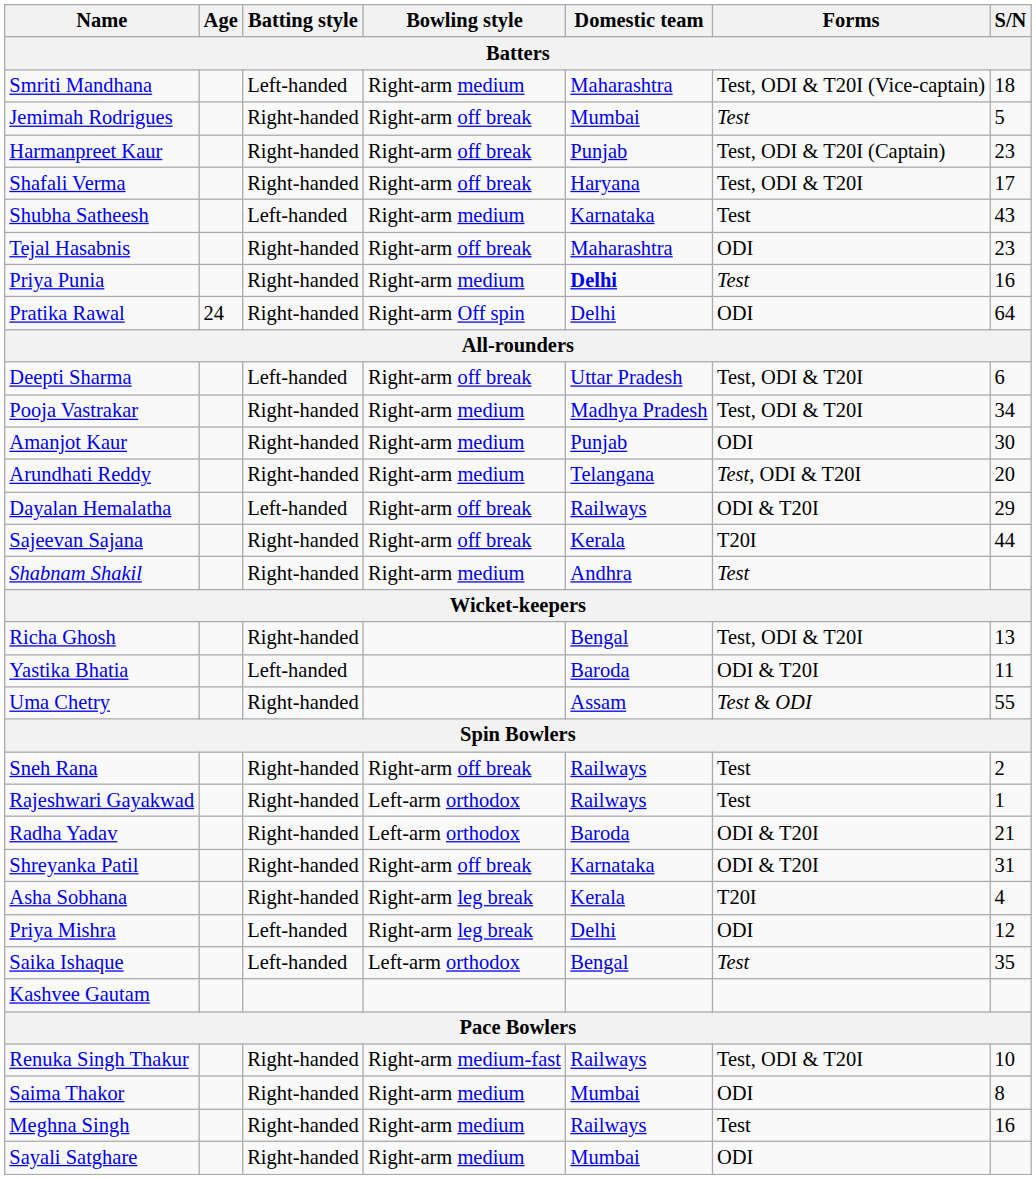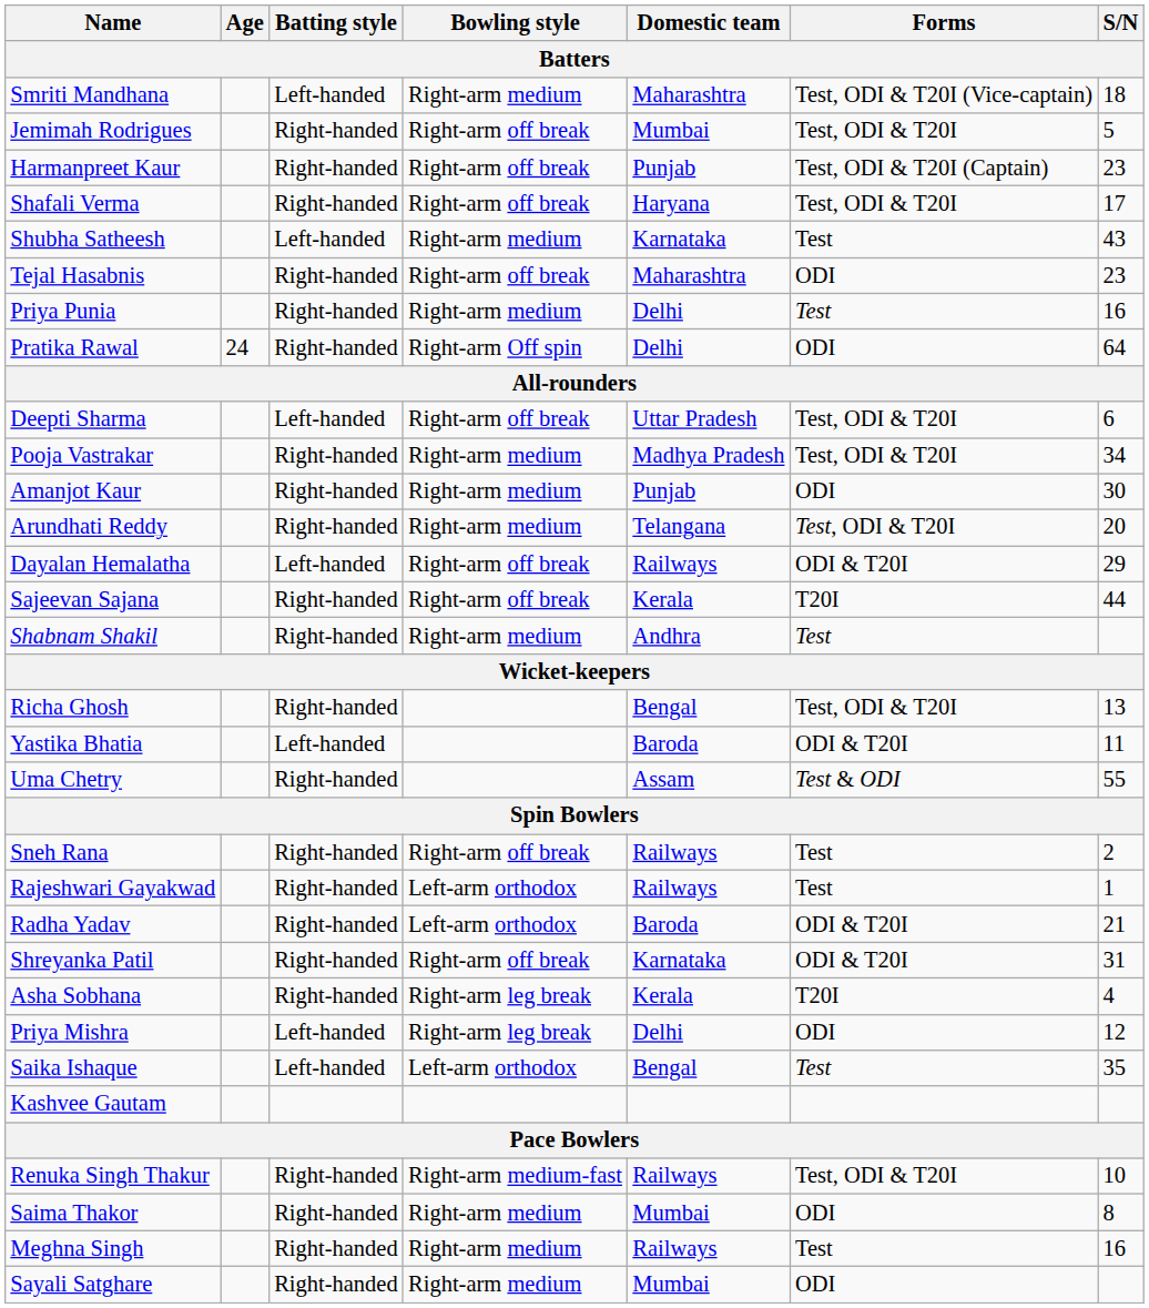 <table class="wikitable">
 <tr>
 <th>Name</th>
 <th>Age</th>
 <th>Batting style</th>
 <th>Bowling style</th>
 <th>Domestic team</th>
 <th>Forms</th>
 <th>S/N</th>
 </tr>
 <tr>
 <th colspan="7">Batters</th>
 </tr>
 <tr>
 <td><a href='#'>Smriti Mandhana</a></td>
 <td></td>
 <td>Left-handed</td>
 <td>Right-arm <a href='#'>medium</a></td>
 <td><a href='#'>Maharashtra</a></td>
 <td>Test, ODI & T20I (Vice-captain)</td>
 <td>18</td>
 </tr>
 <tr>
 <td><a href='#'>Jemimah Rodrigues</a></td>
 <td></td>
 <td>Right-handed</td>
 <td>Right-arm <a href='#'>off break</a></td>
 <td><a href='#'>Mumbai</a></td>
-<td><em>Test</em></td>
+<td>Test, ODI & T20I</td>
 <td>5</td>
 </tr>
 <tr>
 <td><a href='#'>Harmanpreet Kaur</a></td>
 <td></td>
 <td>Right-handed</td>
 <td>Right-arm <a href='#'>off break</a></td>
 <td><a href='#'>Punjab</a></td>
 <td>Test, ODI & T20I (Captain)</td>
 <td>23</td>
 </tr>
 <tr>
 <td><a href='#'>Shafali Verma</a></td>
 <td></td>
 <td>Right-handed</td>
 <td>Right-arm <a href='#'>off break</a></td>
 <td><a href='#'>Haryana</a></td>
 <td>Test, ODI & T20I</td>
 <td>17</td>
 </tr>
 <tr>
 <td><a href='#'>Shubha Satheesh</a></td>
 <td></td>
 <td>Left-handed</td>
 <td>Right-arm <a href='#'>medium</a></td>
 <td><a href='#'>Karnataka</a></td>
 <td>Test</td>
 <td>43</td>
 </tr>
 <tr>
 <td><a href='#'>Tejal Hasabnis</a></td>
 <td></td>
 <td>Right-handed</td>
 <td>Right-arm <a href='#'>off break</a></td>
 <td><a href='#'>Maharashtra</a></td>
 <td>ODI</td>
 <td>23</td>
 </tr>
 <tr>
 <td><a href='#'>Priya Punia</a></td>
 <td></td>
 <td>Right-handed</td>
 <td>Right-arm <a href='#'>medium</a></td>
-<td><strong><a href='#'>Delhi</a></strong></td>
+<td><a href='#'>Delhi</a></td>
 <td><em>Test</em></td>
 <td>16</td>
 </tr>
 <tr>
 <td><a href='#'>Pratika Rawal</a></td>
 <td>24</td>
 <td>Right-handed</td>
 <td>Right-arm <a href='#'>Off spin</a></td>
 <td><a href='#'>Delhi</a></td>
 <td>ODI</td>
 <td>64</td>
 </tr>
 <tr>
 <th colspan="7">All-rounders</th>
 </tr>
 <tr>
 <td><a href='#'>Deepti Sharma</a></td>
 <td></td>
 <td>Left-handed</td>
 <td>Right-arm <a href='#'>off break</a></td>
 <td><a href='#'>Uttar Pradesh</a></td>
 <td>Test, ODI & T20I</td>
 <td>6</td>
 </tr>
 <tr>
 <td><a href='#'>Pooja Vastrakar</a></td>
 <td></td>
 <td>Right-handed</td>
 <td>Right-arm <a href='#'>medium</a></td>
 <td><a href='#'>Madhya Pradesh</a></td>
 <td>Test, ODI & T20I</td>
 <td>34</td>
 </tr>
 <tr>
 <td><a href='#'>Amanjot Kaur</a></td>
 <td></td>
 <td>Right-handed</td>
 <td>Right-arm <a href='#'>medium</a></td>
 <td><a href='#'>Punjab</a></td>
 <td>ODI</td>
 <td>30</td>
 </tr>
 <tr>
 <td><a href='#'>Arundhati Reddy</a></td>
 <td></td>
 <td>Right-handed</td>
 <td>Right-arm <a href='#'>medium</a></td>
 <td><a href='#'>Telangana</a></td>
 <td><em>Test</em>, ODI & T20I</td>
 <td>20</td>
 </tr>
 <tr>
 <td><a href='#'>Dayalan Hemalatha</a></td>
 <td></td>
 <td>Left-handed</td>
 <td>Right-arm <a href='#'>off break</a></td>
 <td><a href='#'>Railways</a></td>
 <td>ODI & T20I</td>
 <td>29</td>
 </tr>
 <tr>
 <td><a href='#'>Sajeevan Sajana</a></td>
 <td></td>
 <td>Right-handed</td>
 <td>Right-arm <a href='#'>off break</a></td>
 <td><a href='#'>Kerala</a></td>
 <td>T20I</td>
 <td>44</td>
 </tr>
 <tr>
 <td><em><a href='#'>Shabnam Shakil</a></em></td>
 <td></td>
 <td>Right-handed</td>
 <td>Right-arm <a href='#'>medium</a></td>
 <td><a href='#'>Andhra</a></td>
 <td><em>Test</em></td>
 <td></td>
 </tr>
 <tr>
 <th colspan="7">Wicket-keepers</th>
 </tr>
 <tr>
 <td><a href='#'>Richa Ghosh</a></td>
 <td></td>
 <td>Right-handed</td>
 <td></td>
 <td><a href='#'>Bengal</a></td>
 <td>Test, ODI & T20I</td>
 <td>13</td>
 </tr>
 <tr>
 <td><a href='#'>Yastika Bhatia</a></td>
 <td></td>
 <td>Left-handed</td>
 <td></td>
 <td><a href='#'>Baroda</a></td>
 <td>ODI & T20I</td>
 <td>11</td>
 </tr>
 <tr>
 <td><a href='#'>Uma Chetry</a></td>
 <td></td>
 <td>Right-handed</td>
 <td></td>
 <td><a href='#'>Assam</a></td>
 <td><em>Test</em> & <em>ODI</em></td>
 <td>55</td>
 </tr>
 <tr>
 <th colspan="7">Spin Bowlers</th>
 </tr>
 <tr>
 <td><a href='#'>Sneh Rana</a></td>
 <td></td>
 <td>Right-handed</td>
 <td>Right-arm <a href='#'>off break</a></td>
 <td><a href='#'>Railways</a></td>
 <td>Test</td>
 <td>2</td>
 </tr>
 <tr>
 <td><a href='#'>Rajeshwari Gayakwad</a></td>
 <td></td>
 <td>Right-handed</td>
 <td>Left-arm <a href='#'>orthodox</a></td>
 <td><a href='#'>Railways</a></td>
 <td>Test</td>
 <td>1</td>
 </tr>
 <tr>
 <td><a href='#'>Radha Yadav</a></td>
 <td></td>
 <td>Right-handed</td>
 <td>Left-arm <a href='#'>orthodox</a></td>
 <td><a href='#'>Baroda</a></td>
 <td>ODI & T20I</td>
 <td>21</td>
 </tr>
 <tr>
 <td><a href='#'>Shreyanka Patil</a></td>
 <td></td>
 <td>Right-handed</td>
 <td>Right-arm <a href='#'>off break</a></td>
 <td><a href='#'>Karnataka</a></td>
 <td>ODI & T20I</td>
 <td>31</td>
 </tr>
 <tr>
 <td><a href='#'>Asha Sobhana</a></td>
 <td></td>
 <td>Right-handed</td>
 <td>Right-arm <a href='#'>leg break</a></td>
 <td><a href='#'>Kerala</a></td>
 <td>T20I</td>
 <td>4</td>
 </tr>
 <tr>
 <td><a href='#'>Priya Mishra</a></td>
 <td></td>
 <td>Left-handed</td>
 <td>Right-arm <a href='#'>leg break</a></td>
 <td><a href='#'>Delhi</a></td>
 <td>ODI</td>
 <td>12</td>
 </tr>
 <tr>
 <td><a href='#'>Saika Ishaque</a></td>
 <td></td>
 <td>Left-handed</td>
 <td>Left-arm <a href='#'>orthodox</a></td>
 <td><a href='#'>Bengal</a></td>
 <td><em>Test</em></td>
 <td>35</td>
 </tr>
 <tr>
 <td><a href='#'>Kashvee Gautam</a></td>
 <td></td>
 <td></td>
 <td></td>
 <td></td>
 <td></td>
 <td></td>
 </tr>
 <tr>
 <th colspan="7">Pace Bowlers</th>
 </tr>
 <tr>
 <td><a href='#'>Renuka Singh Thakur</a></td>
 <td></td>
 <td>Right-handed</td>
 <td>Right-arm <a href='#'>medium-fast</a></td>
 <td><a href='#'>Railways</a></td>
 <td>Test, ODI & T20I</td>
 <td>10</td>
 </tr>
 <tr>
 <td><a href='#'>Saima Thakor</a></td>
 <td></td>
 <td>Right-handed</td>
 <td>Right-arm <a href='#'>medium</a></td>
 <td><a href='#'>Mumbai</a></td>
 <td>ODI</td>
 <td>8</td>
 </tr>
 <tr>
 <td><a href='#'>Meghna Singh</a></td>
 <td></td>
 <td>Right-handed</td>
 <td>Right-arm <a href='#'>medium</a></td>
 <td><a href='#'>Railways</a></td>
 <td>Test</td>
 <td>16</td>
 </tr>
 <tr>
 <td><a href='#'>Sayali Satghare</a></td>
 <td></td>
 <td>Right-handed</td>
 <td>Right-arm <a href='#'>medium</a></td>
 <td><a href='#'>Mumbai</a></td>
 <td>ODI</td>
 <td></td>
 </tr>
 </table>
